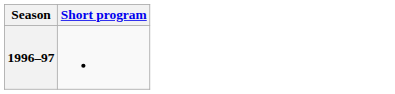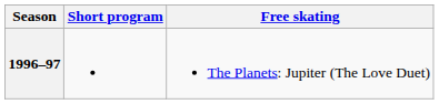 <table class=wikitable style=text-align:center>
 <tr>
 <th>Season</th>
 <th><a href='#'>Short program</a></th>
+<th><a href='#'>Free skating</a></th>
 </tr>
 <tr>
 <th>1996–97 <br> </th>
 <td><br><ul><li></li></ul></td>
+<td><br><ul><li><a href='#'>The Planets</a>: Jupiter (The Love Duet)  <br></li></ul></td>
 </tr>
 </table>
